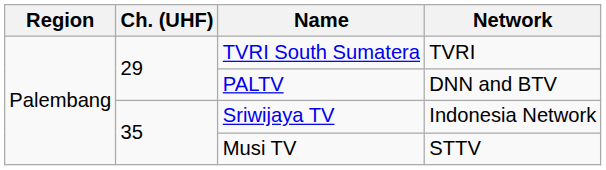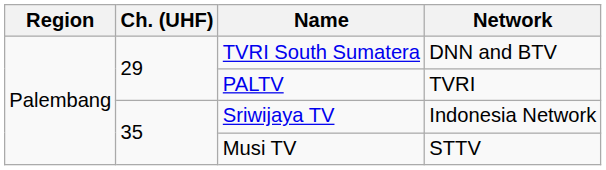 <table class="wikitable">
 <tr>
 <th>Region</th>
 <th>Ch. (UHF)</th>
 <th>Name</th>
 <th>Network</th>
 </tr>
 <tr>
 <td rowspan="4">Palembang</td>
 <td rowspan="2">29</td>
 <td><a href='#'>TVRI South Sumatera</a></td>
-<td>TVRI</td>
+<td>DNN and BTV</td>
 </tr>
 <tr>
 <td><a href='#'>PALTV</a></td>
-<td>DNN and BTV</td>
+<td>TVRI</td>
 </tr>
 <tr>
 <td rowspan="2">35</td>
 <td><a href='#'>Sriwijaya TV</a></td>
 <td>Indonesia Network</td>
 </tr>
 <tr>
 <td>Musi TV</td>
 <td>STTV</td>
 </tr>
 </table>
